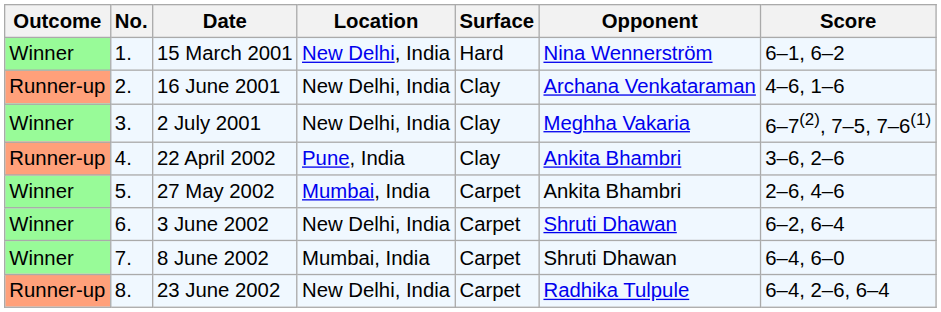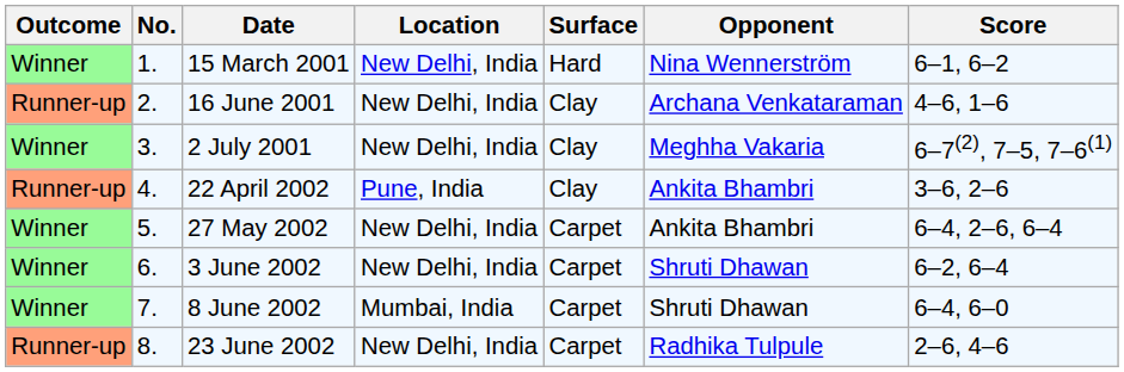 <table class="sortable wikitable" style="font-size:97%">
 <tr>
 <th>Outcome</th>
 <th>No.</th>
 <th>Date</th>
 <th>Location</th>
 <th>Surface</th>
 <th>Opponent</th>
 <th class="unsortable">Score</th>
 </tr>
 <tr style="background:#f0f8ff;">
 <td style="background:#98fb98;">Winner</td>
 <td>1.</td>
 <td>15 March 2001</td>
 <td><a href='#'>New Delhi</a>, India</td>
 <td>Hard</td>
 <td> <a href='#'>Nina Wennerström</a></td>
 <td>6–1, 6–2</td>
 </tr>
 <tr style="background:#f0f8ff;">
 <td bgcolor="FFA07A">Runner-up</td>
 <td>2.</td>
 <td>16 June 2001</td>
 <td>New Delhi, India</td>
 <td>Clay</td>
 <td> <a href='#'>Archana Venkataraman</a></td>
 <td>4–6, 1–6</td>
 </tr>
 <tr bgcolor="#f0f8ff">
 <td style="background:#98fb98;">Winner</td>
 <td>3.</td>
 <td>2 July 2001</td>
 <td>New Delhi, India</td>
 <td>Clay</td>
 <td> <a href='#'>Meghha Vakaria</a></td>
 <td>6–7<sup>(2)</sup>, 7–5, 7–6<sup>(1)</sup></td>
 </tr>
 <tr style="background:#f0f8ff;">
 <td bgcolor="FFA07A">Runner-up</td>
 <td>4.</td>
 <td>22 April 2002</td>
 <td><a href='#'>Pune</a>, India</td>
 <td>Clay</td>
 <td> <a href='#'>Ankita Bhambri</a></td>
 <td>3–6, 2–6</td>
 </tr>
 <tr bgcolor="#f0f8ff">
 <td style="background:#98fb98;">Winner</td>
 <td>5.</td>
 <td>27 May 2002</td>
-<td><a href='#'>Mumbai</a>, India</td>
+<td>New Delhi, India</td>
 <td>Carpet</td>
 <td> Ankita Bhambri</td>
-<td>2–6, 4–6</td>
+<td>6–4, 2–6, 6–4</td>
 </tr>
 <tr bgcolor="#f0f8ff">
 <td style="background:#98fb98;">Winner</td>
 <td>6.</td>
 <td>3 June 2002</td>
 <td>New Delhi, India</td>
 <td>Carpet</td>
 <td> <a href='#'>Shruti Dhawan</a></td>
 <td>6–2, 6–4</td>
 </tr>
 <tr bgcolor="#f0f8ff">
 <td style="background:#98fb98;">Winner</td>
 <td>7.</td>
 <td>8 June 2002</td>
 <td>Mumbai, India</td>
 <td>Carpet</td>
 <td> Shruti Dhawan</td>
 <td>6–4, 6–0</td>
 </tr>
 <tr style="background:#f0f8ff;">
 <td bgcolor="FFA07A">Runner-up</td>
 <td>8.</td>
 <td>23 June 2002</td>
 <td>New Delhi, India</td>
 <td>Carpet</td>
 <td> <a href='#'>Radhika Tulpule</a></td>
-<td>6–4, 2–6, 6–4</td>
+<td>2–6, 4–6</td>
 </tr>
 </table>
